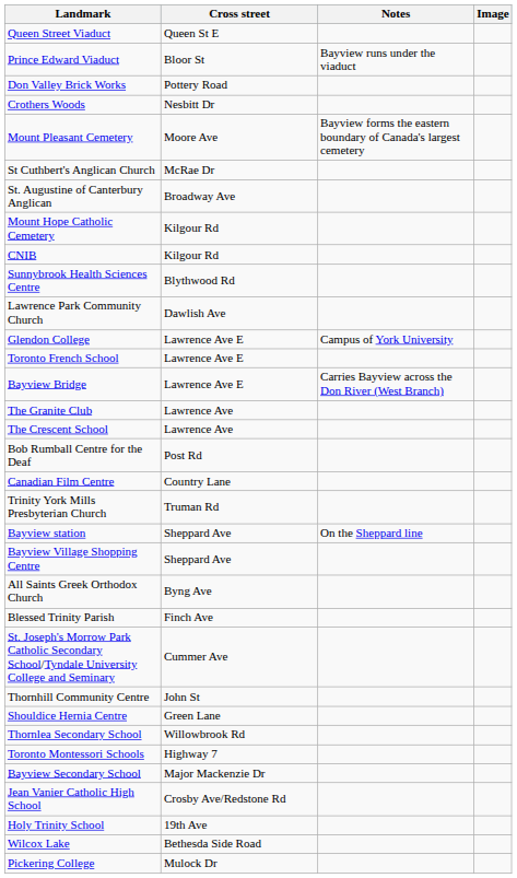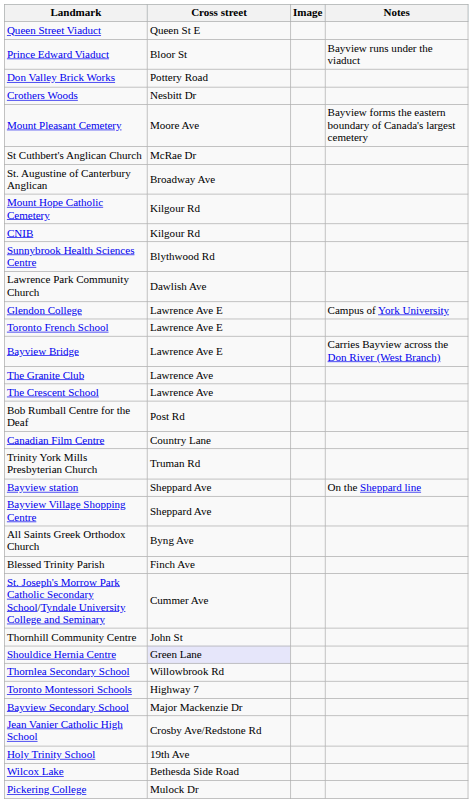 <table class="wikitable sortable">
 <tr style="background:lightblue;">
 <th scope="col" style="width: 200px;">Landmark</th>
 <th scope="col" style="width: 200px;">Cross street</th>
+<th>Image</th>
 <th scope="col" style="width: 200px;">Notes</th>
-<th>Image</th>
 </tr>
 <tr>
 <td><a href='#'>Queen Street Viaduct</a></td>
 <td>Queen St E</td>
 <td></td>
 <td></td>
 </tr>
 <tr>
 <td><a href='#'>Prince Edward Viaduct</a></td>
 <td>Bloor St</td>
+<td></td>
 <td>Bayview runs under the viaduct</td>
-<td></td>
 </tr>
 <tr>
 <td><a href='#'>Don Valley Brick Works</a></td>
 <td>Pottery Road</td>
 <td></td>
 <td></td>
 </tr>
 <tr>
 <td><a href='#'>Crothers Woods</a></td>
 <td>Nesbitt Dr</td>
 <td></td>
 <td></td>
 </tr>
 <tr>
 <td><a href='#'>Mount Pleasant Cemetery</a></td>
 <td>Moore Ave</td>
+<td></td>
 <td>Bayview forms the eastern boundary of Canada's largest cemetery</td>
-<td></td>
 </tr>
 <tr>
 <td>St Cuthbert's Anglican Church</td>
 <td>McRae Dr</td>
 <td></td>
 <td></td>
 </tr>
 <tr>
 <td>St. Augustine of Canterbury Anglican</td>
 <td>Broadway Ave</td>
 <td></td>
 <td></td>
 </tr>
 <tr>
 <td><a href='#'>Mount Hope Catholic Cemetery</a></td>
 <td>Kilgour Rd</td>
 <td></td>
 <td></td>
 </tr>
 <tr>
 <td><a href='#'>CNIB</a></td>
 <td>Kilgour Rd</td>
 <td></td>
 <td></td>
 </tr>
 <tr>
 <td><a href='#'>Sunnybrook Health Sciences Centre</a></td>
 <td>Blythwood Rd</td>
 <td></td>
 <td></td>
 </tr>
 <tr>
 <td>Lawrence Park Community Church</td>
 <td>Dawlish Ave</td>
 <td></td>
 <td></td>
 </tr>
 <tr>
 <td><a href='#'>Glendon College</a></td>
 <td>Lawrence Ave E</td>
+<td></td>
 <td>Campus of <a href='#'>York University</a></td>
-<td></td>
 </tr>
 <tr>
 <td><a href='#'>Toronto French School</a></td>
 <td>Lawrence Ave E</td>
 <td></td>
 <td></td>
 </tr>
 <tr>
 <td><a href='#'>Bayview Bridge</a></td>
 <td>Lawrence Ave E</td>
+<td></td>
 <td>Carries Bayview across the <a href='#'>Don River (West Branch)</a></td>
-<td></td>
 </tr>
 <tr>
 <td><a href='#'>The Granite Club</a></td>
 <td>Lawrence Ave</td>
 <td></td>
 <td></td>
 </tr>
 <tr>
 <td><a href='#'>The Crescent School</a></td>
 <td>Lawrence Ave</td>
 <td></td>
 <td></td>
 </tr>
 <tr>
 <td>Bob Rumball Centre for the Deaf</td>
 <td>Post Rd</td>
 <td></td>
 <td></td>
 </tr>
 <tr>
 <td><a href='#'>Canadian Film Centre</a></td>
 <td>Country Lane</td>
 <td></td>
 <td></td>
 </tr>
 <tr>
 <td>Trinity York Mills Presbyterian Church</td>
 <td>Truman Rd</td>
 <td></td>
 <td></td>
 </tr>
 <tr>
 <td><a href='#'>Bayview station</a></td>
 <td>Sheppard Ave</td>
+<td></td>
 <td>On the <a href='#'>Sheppard line</a></td>
-<td></td>
 </tr>
 <tr>
 <td><a href='#'>Bayview Village Shopping Centre</a></td>
 <td>Sheppard Ave</td>
 <td></td>
 <td></td>
 </tr>
 <tr>
 <td>All Saints Greek Orthodox Church</td>
 <td>Byng Ave</td>
 <td></td>
 <td></td>
 </tr>
 <tr>
 <td>Blessed Trinity Parish</td>
 <td>Finch Ave</td>
 <td></td>
 <td></td>
 </tr>
 <tr>
 <td><a href='#'>St. Joseph's Morrow Park Catholic Secondary School</a>/<a href='#'>Tyndale University College and Seminary</a></td>
 <td>Cummer Ave</td>
 <td></td>
 <td></td>
 </tr>
 <tr>
 <td>Thornhill Community Centre</td>
 <td>John St</td>
 <td></td>
 <td></td>
 </tr>
 <tr>
 <td><a href='#'>Shouldice Hernia Centre</a></td>
-<td>Green Lane</td>
+<td style="background: lavender;">Green Lane</td>
 <td></td>
 <td></td>
 </tr>
 <tr>
 <td><a href='#'>Thornlea Secondary School</a></td>
 <td>Willowbrook Rd</td>
 <td></td>
 <td></td>
 </tr>
 <tr>
 <td><a href='#'>Toronto Montessori Schools</a></td>
 <td>Highway 7</td>
 <td></td>
 <td></td>
 </tr>
 <tr>
 <td><a href='#'>Bayview Secondary School</a></td>
 <td>Major Mackenzie Dr</td>
 <td></td>
 <td></td>
 </tr>
 <tr>
 <td><a href='#'>Jean Vanier Catholic High School</a></td>
 <td>Crosby Ave/Redstone Rd</td>
 <td></td>
 <td></td>
 </tr>
 <tr>
 <td><a href='#'>Holy Trinity School</a></td>
 <td>19th Ave</td>
 <td></td>
 <td></td>
 </tr>
 <tr>
 <td><a href='#'>Wilcox Lake</a></td>
 <td>Bethesda Side Road</td>
 <td></td>
 <td></td>
 </tr>
 <tr>
 <td><a href='#'>Pickering College</a></td>
 <td>Mulock Dr</td>
 <td></td>
 <td></td>
 </tr>
 </table>
